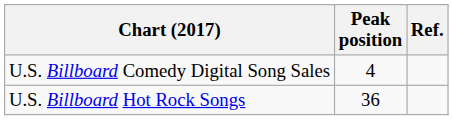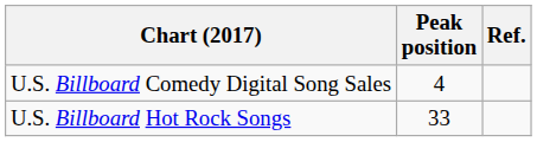 <table class="wikitable sortable plainrowheaders">
 <tr>
 <th scope="col">Chart (2017)</th>
 <th scope="col">Peak<br> position</th>
 <th scope="col">Ref.</th>
 </tr>
 <tr>
 <td>U.S. <em><a href='#'>Billboard</a></em> Comedy Digital Song Sales</td>
 <td style="text-align:center">4</td>
 <td style="text-align:center"></td>
 </tr>
 <tr>
 <td>U.S. <em><a href='#'>Billboard</a></em> <a href='#'>Hot Rock Songs</a></td>
-<td style="text-align:center">36</td>
+<td style="text-align:center">33</td>
 <td style="text-align:center"></td>
 </tr>
 </table>
